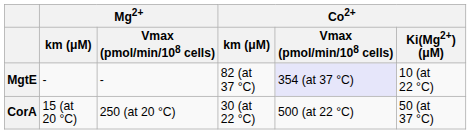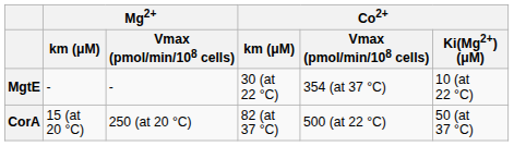 <table class="wikitable">
 <tr>
 <th></th>
 <th colspan="2">Mg<sup>2+</sup></th>
 <th colspan="3">Co<sup>2+</sup></th>
 </tr>
 <tr>
 <th></th>
 <th>km (μM)</th>
 <th>Vmax (pmol/min/10<sup>8</sup> cells)</th>
 <th>km (μM)</th>
 <th>Vmax (pmol/min/10<sup>8</sup> cells)</th>
 <th>Ki(Mg<sup>2+</sup>) (μM)</th>
 </tr>
 <tr>
 <th>MgtE</th>
 <td>-</td>
 <td>-</td>
-<td>82 (at 37 °C)</td>
-<td style="background: lavender;">354 (at 37 °C)</td>
+<td>30 (at 22 °C)</td>
+<td>354 (at 37 °C)</td>
 <td>10 (at 22 °C)</td>
 </tr>
 <tr>
 <th>CorA</th>
 <td>15 (at 20 °C)</td>
 <td>250 (at 20 °C)</td>
-<td>30 (at 22 °C)</td>
+<td>82 (at 37 °C)</td>
 <td>500 (at 22 °C)</td>
 <td>50 (at 37 °C)</td>
 </tr>
 </table>
